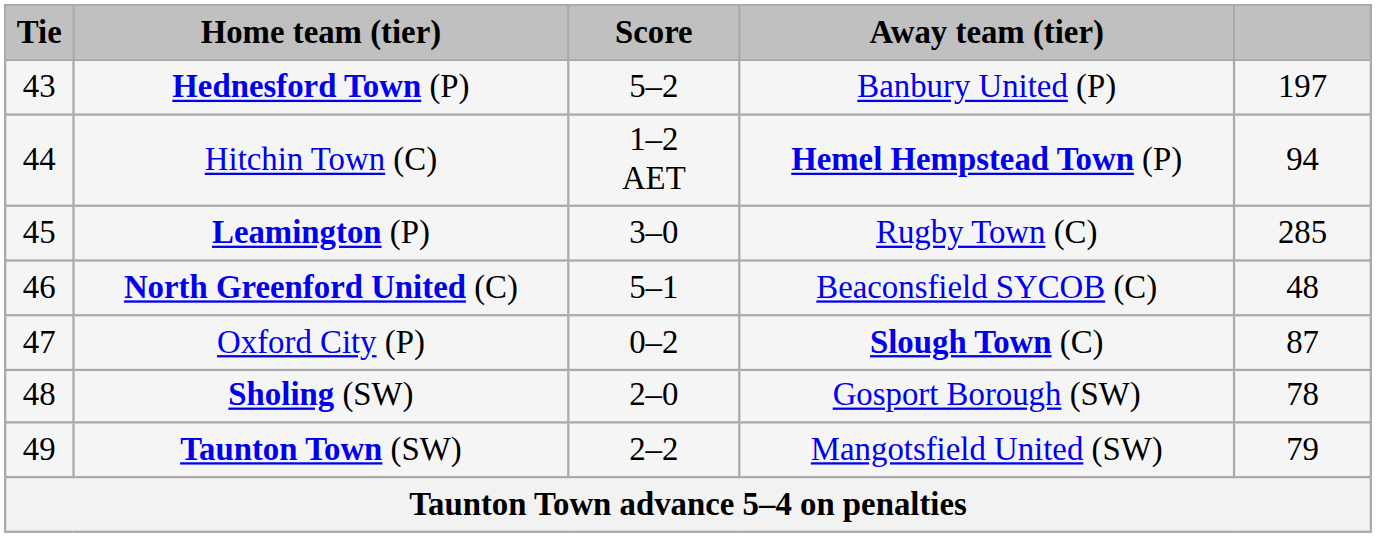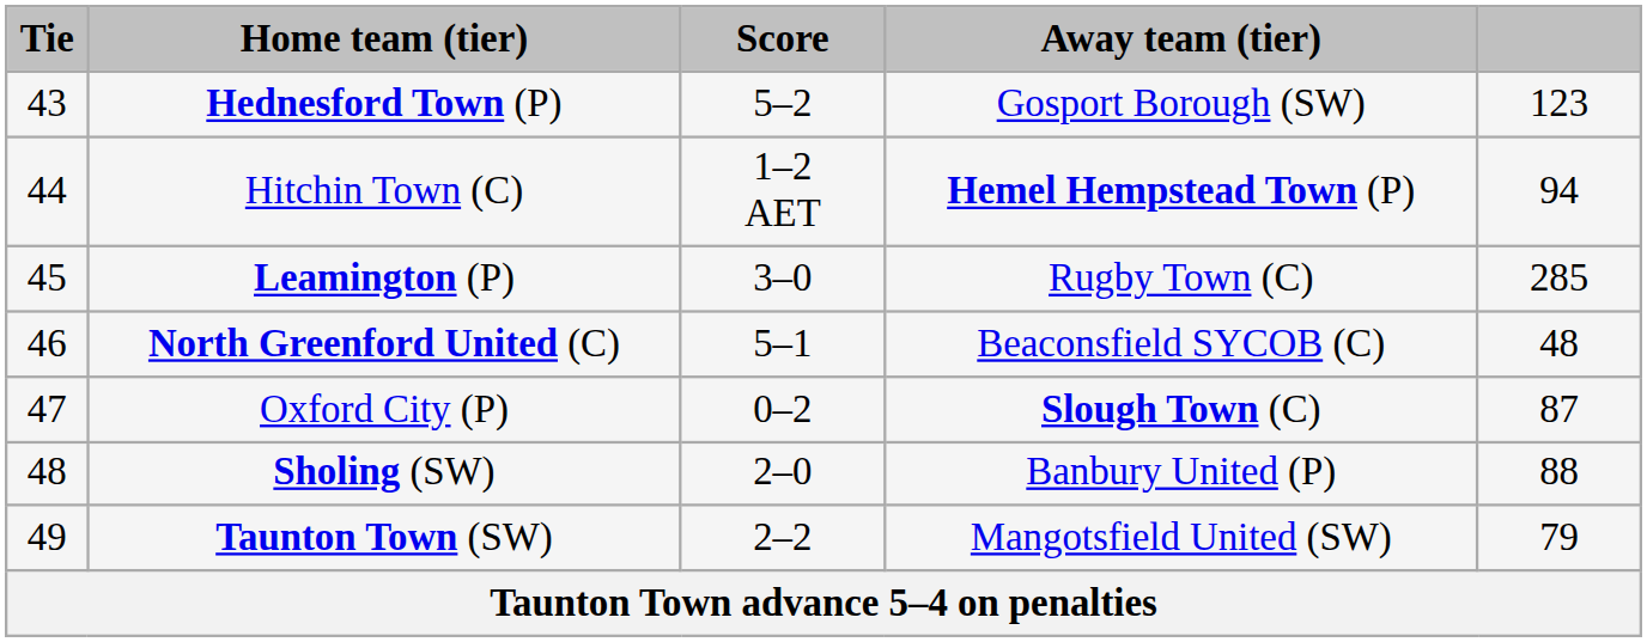 <table class="wikitable" style="width: 600px; background:WhiteSmoke; text-align:center; font-size:90%">
 <tr>
 <td scope="col" style="width:  5.00%; background:silver;"><strong>Tie</strong></td>
 <td scope="col" style="width: 36.25%; background:silver;"><strong>Home team (tier)</strong></td>
 <td scope="col" style="width: 12.50%; background:silver;"><strong>Score</strong></td>
 <td scope="col" style="width: 36.25%; background:silver;"><strong>Away team (tier)</strong></td>
 <td scope="col" style="width: 10.00%; background:silver;"><strong></strong></td>
 </tr>
 <tr>
 <td>43</td>
 <td><strong><a href='#'>Hednesford Town</a></strong> (P)</td>
 <td>5–2</td>
-<td><a href='#'>Banbury United</a> (P)</td>
-<td>197</td>
+<td><a href='#'>Gosport Borough</a> (SW)</td>
+<td>123</td>
 </tr>
 <tr>
 <td>44</td>
 <td><a href='#'>Hitchin Town</a> (C)</td>
 <td>1–2<br>AET</td>
 <td><strong><a href='#'>Hemel Hempstead Town</a></strong> (P)</td>
 <td>94</td>
 </tr>
 <tr>
 <td>45</td>
 <td><strong><a href='#'>Leamington</a></strong> (P)</td>
 <td>3–0</td>
 <td><a href='#'>Rugby Town</a> (C)</td>
 <td>285</td>
 </tr>
 <tr>
 <td>46</td>
 <td><strong><a href='#'>North Greenford United</a></strong> (C)</td>
 <td>5–1</td>
 <td><a href='#'>Beaconsfield SYCOB</a> (C)</td>
 <td>48</td>
 </tr>
 <tr>
 <td>47</td>
 <td><a href='#'>Oxford City</a> (P)</td>
 <td>0–2</td>
 <td><strong><a href='#'>Slough Town</a></strong> (C)</td>
 <td>87</td>
 </tr>
 <tr>
 <td>48</td>
 <td><strong><a href='#'>Sholing</a></strong> (SW)</td>
 <td>2–0</td>
-<td><a href='#'>Gosport Borough</a> (SW)</td>
-<td>78</td>
+<td><a href='#'>Banbury United</a> (P)</td>
+<td>88</td>
 </tr>
 <tr>
 <td>49</td>
 <td><strong><a href='#'>Taunton Town</a></strong> (SW)</td>
 <td>2–2</td>
 <td><a href='#'>Mangotsfield United</a> (SW)</td>
 <td>79</td>
 </tr>
 <tr>
 <th colspan="5">Taunton Town advance 5–4 on penalties</th>
 </tr>
 </table>
